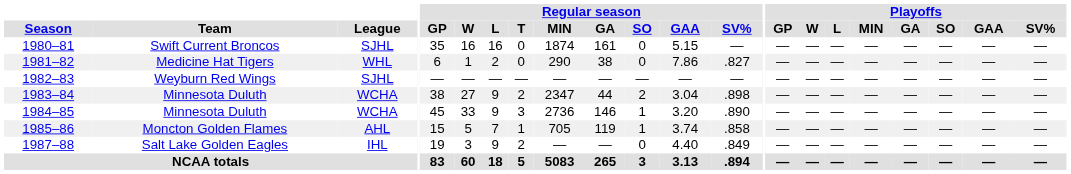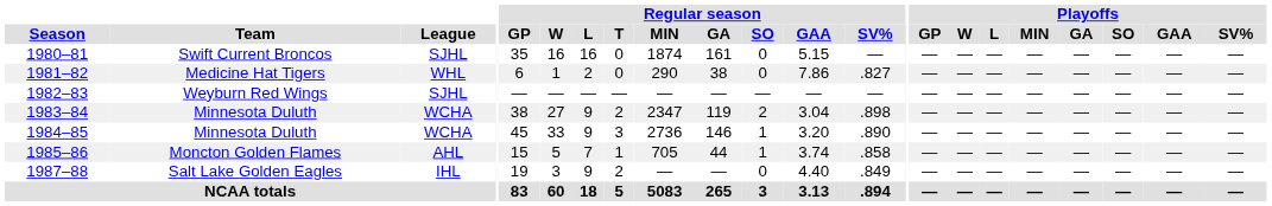 <table border="0" cellpadding="1" cellspacing="0" style="text-align:center; width:80em">
 <tr bgcolor="#e0e0e0">
 <th colspan="3" bgcolor="#ffffff"></th>
 <th rowspan="99" bgcolor="#ffffff"></th>
 <th colspan="9"><a href='#'>Regular season</a></th>
 <th rowspan="99" bgcolor="#ffffff"></th>
 <th colspan="8"><a href='#'>Playoffs</a></th>
 </tr>
 <tr bgcolor="#e0e0e0">
 <th><a href='#'>Season</a></th>
 <th>Team</th>
 <th>League</th>
 <th>GP</th>
 <th>W</th>
 <th>L</th>
 <th>T</th>
 <th>MIN</th>
 <th>GA</th>
 <th><a href='#'>SO</a></th>
 <th><a href='#'>GAA</a></th>
 <th><a href='#'>SV%</a></th>
 <th>GP</th>
 <th>W</th>
 <th>L</th>
 <th>MIN</th>
 <th>GA</th>
 <th>SO</th>
 <th>GAA</th>
 <th>SV%</th>
 </tr>
 <tr>
 <td><a href='#'>1980–81</a></td>
 <td><a href='#'>Swift Current Broncos</a></td>
 <td><a href='#'>SJHL</a></td>
 <td>35</td>
 <td>16</td>
 <td>16</td>
 <td>0</td>
 <td>1874</td>
 <td>161</td>
 <td>0</td>
 <td>5.15</td>
 <td>—</td>
 <td>—</td>
 <td>—</td>
 <td>—</td>
 <td>—</td>
 <td>—</td>
 <td>—</td>
 <td>—</td>
 <td>—</td>
 </tr>
 <tr bgcolor="f0f0f0">
 <td><a href='#'>1981–82</a></td>
 <td><a href='#'>Medicine Hat Tigers</a></td>
 <td><a href='#'>WHL</a></td>
 <td>6</td>
 <td>1</td>
 <td>2</td>
 <td>0</td>
 <td>290</td>
 <td>38</td>
 <td>0</td>
 <td>7.86</td>
 <td>.827</td>
 <td>—</td>
 <td>—</td>
 <td>—</td>
 <td>—</td>
 <td>—</td>
 <td>—</td>
 <td>—</td>
 <td>—</td>
 </tr>
 <tr>
 <td><a href='#'>1982–83</a></td>
 <td><a href='#'>Weyburn Red Wings</a></td>
 <td><a href='#'>SJHL</a></td>
 <td>—</td>
 <td>—</td>
 <td>—</td>
 <td>—</td>
 <td>—</td>
 <td>—</td>
 <td>—</td>
 <td>—</td>
 <td>—</td>
 <td>—</td>
 <td>—</td>
 <td>—</td>
 <td>—</td>
 <td>—</td>
 <td>—</td>
 <td>—</td>
 <td>—</td>
 </tr>
 <tr bgcolor="f0f0f0">
 <td><a href='#'>1983–84</a></td>
 <td><a href='#'>Minnesota Duluth</a></td>
 <td><a href='#'>WCHA</a></td>
 <td>38</td>
 <td>27</td>
 <td>9</td>
 <td>2</td>
 <td>2347</td>
-<td>44</td>
+<td>119</td>
 <td>2</td>
 <td>3.04</td>
 <td>.898</td>
 <td>—</td>
 <td>—</td>
 <td>—</td>
 <td>—</td>
 <td>—</td>
 <td>—</td>
 <td>—</td>
 <td>—</td>
 </tr>
 <tr>
 <td><a href='#'>1984–85</a></td>
 <td><a href='#'>Minnesota Duluth</a></td>
 <td><a href='#'>WCHA</a></td>
 <td>45</td>
 <td>33</td>
 <td>9</td>
 <td>3</td>
 <td>2736</td>
 <td>146</td>
 <td>1</td>
 <td>3.20</td>
 <td>.890</td>
 <td>—</td>
 <td>—</td>
 <td>—</td>
 <td>—</td>
 <td>—</td>
 <td>—</td>
 <td>—</td>
 <td>—</td>
 </tr>
 <tr bgcolor="f0f0f0">
 <td><a href='#'>1985–86</a></td>
 <td><a href='#'>Moncton Golden Flames </a></td>
 <td><a href='#'>AHL</a></td>
 <td>15</td>
 <td>5</td>
 <td>7</td>
 <td>1</td>
 <td>705</td>
-<td>119</td>
+<td>44</td>
 <td>1</td>
 <td>3.74</td>
 <td>.858</td>
 <td>—</td>
 <td>—</td>
 <td>—</td>
 <td>—</td>
 <td>—</td>
 <td>—</td>
 <td>—</td>
 <td>—</td>
 </tr>
 <tr>
 <td><a href='#'>1987–88</a></td>
 <td><a href='#'>Salt Lake Golden Eagles</a></td>
 <td><a href='#'>IHL</a></td>
 <td>19</td>
 <td>3</td>
 <td>9</td>
 <td>2</td>
 <td>—</td>
 <td>—</td>
 <td>0</td>
 <td>4.40</td>
 <td>.849</td>
 <td>—</td>
 <td>—</td>
 <td>—</td>
 <td>—</td>
 <td>—</td>
 <td>—</td>
 <td>—</td>
 <td>—</td>
 </tr>
 <tr bgcolor="#e0e0e0">
 <th colspan="3">NCAA totals</th>
 <th>83</th>
 <th>60</th>
 <th>18</th>
 <th>5</th>
 <th>5083</th>
 <th>265</th>
 <th>3</th>
 <th>3.13</th>
 <th>.894</th>
 <th>—</th>
 <th>—</th>
 <th>—</th>
 <th>—</th>
 <th>—</th>
 <th>—</th>
 <th>—</th>
 <th>—</th>
 </tr>
 </table>
